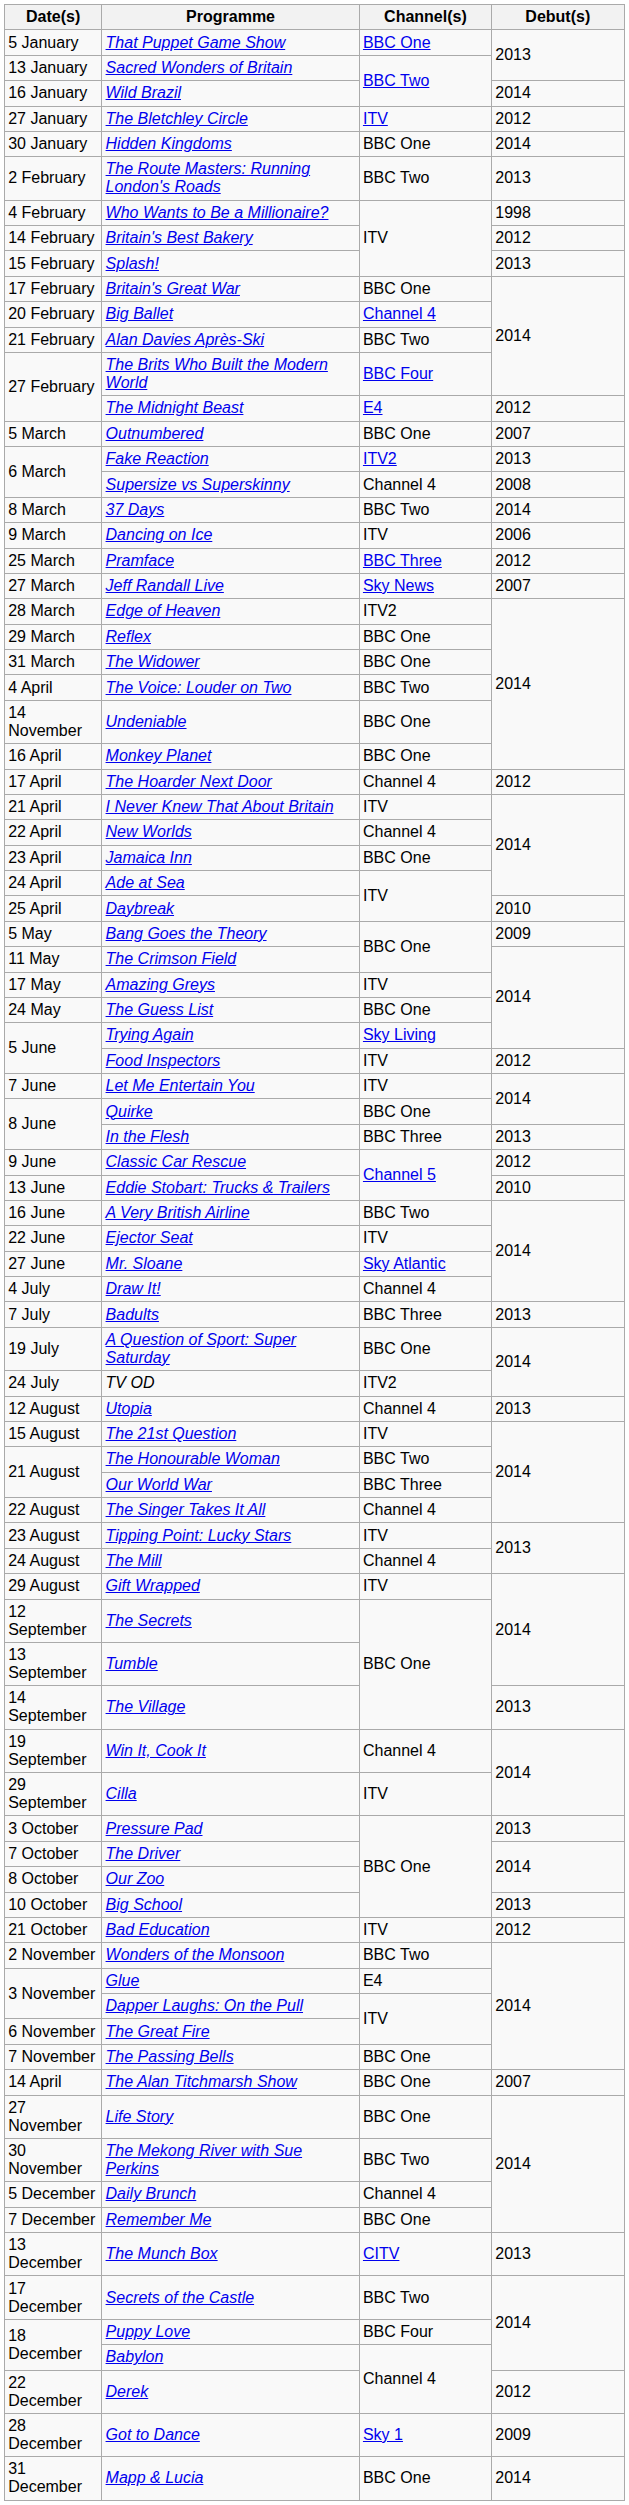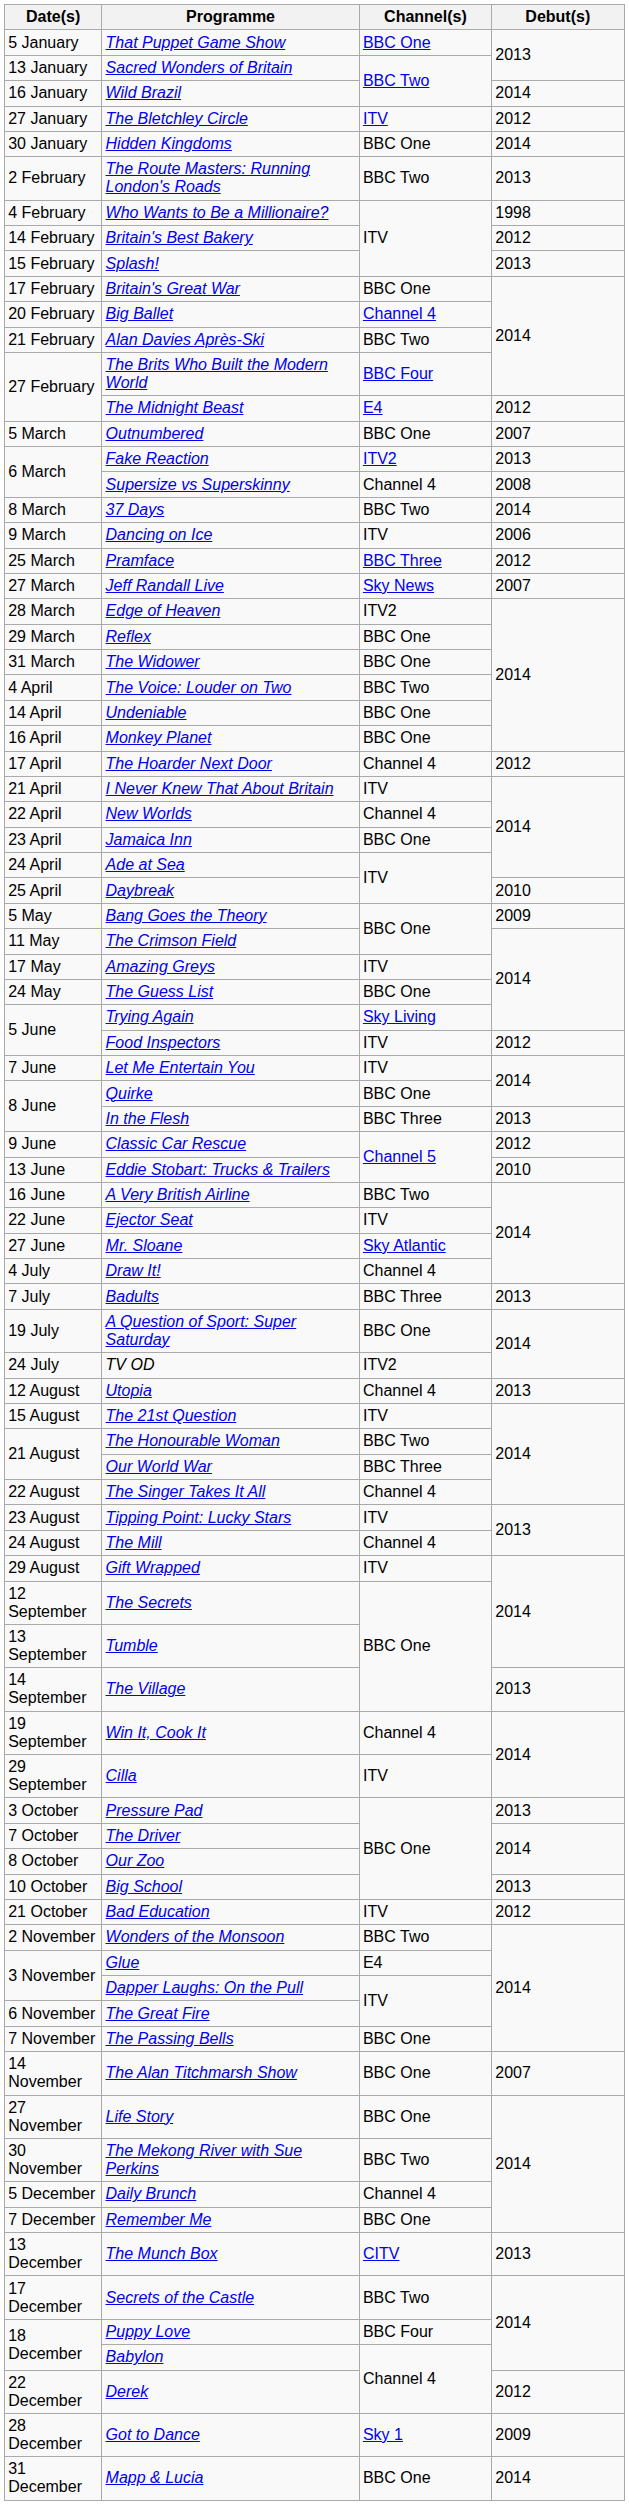 <table class="wikitable">
 <tr>
 <th width=90>Date(s)</th>
 <th width=250>Programme</th>
 <th width=125>Channel(s)</th>
 <th width=125>Debut(s)</th>
 </tr>
 <tr>
 <td>5 January</td>
 <td><em><a href='#'>That Puppet Game Show</a></em></td>
 <td><a href='#'>BBC One</a></td>
 <td rowspan="2">2013</td>
 </tr>
 <tr>
 <td>13 January</td>
 <td><em><a href='#'>Sacred Wonders of Britain</a></em></td>
 <td rowspan="2"><a href='#'>BBC Two</a></td>
 </tr>
 <tr>
 <td>16 January</td>
 <td><em><a href='#'>Wild Brazil</a></em></td>
 <td>2014</td>
 </tr>
 <tr>
 <td>27 January</td>
 <td><em><a href='#'>The Bletchley Circle</a></em></td>
 <td><a href='#'>ITV</a></td>
 <td>2012</td>
 </tr>
 <tr>
 <td>30 January</td>
 <td><em><a href='#'>Hidden Kingdoms</a></em></td>
 <td>BBC One</td>
 <td>2014</td>
 </tr>
 <tr>
 <td>2 February</td>
 <td><em><a href='#'>The Route Masters: Running London's Roads</a></em></td>
 <td>BBC Two</td>
 <td>2013</td>
 </tr>
 <tr>
 <td>4 February</td>
 <td><em><a href='#'>Who Wants to Be a Millionaire?</a></em></td>
 <td rowspan="3">ITV</td>
 <td>1998</td>
 </tr>
 <tr>
 <td>14 February</td>
 <td><em><a href='#'>Britain's Best Bakery</a></em></td>
 <td>2012</td>
 </tr>
 <tr>
 <td>15 February</td>
 <td><em><a href='#'>Splash!</a></em></td>
 <td>2013</td>
 </tr>
 <tr>
 <td>17 February</td>
 <td><em><a href='#'>Britain's Great War</a></em></td>
 <td>BBC One</td>
 <td rowspan="4">2014</td>
 </tr>
 <tr>
 <td>20 February</td>
 <td><em><a href='#'>Big Ballet</a></em></td>
 <td><a href='#'>Channel 4</a></td>
 </tr>
 <tr>
 <td>21 February</td>
 <td><em><a href='#'>Alan Davies Après-Ski</a></em></td>
 <td>BBC Two</td>
 </tr>
 <tr>
 <td rowspan="2">27 February</td>
 <td><em><a href='#'>The Brits Who Built the Modern World</a></em></td>
 <td><a href='#'>BBC Four</a></td>
 </tr>
 <tr>
 <td><em><a href='#'>The Midnight Beast</a></em></td>
 <td><a href='#'>E4</a></td>
 <td>2012</td>
 </tr>
 <tr>
 <td>5 March</td>
 <td><em><a href='#'>Outnumbered</a></em></td>
 <td>BBC One</td>
 <td>2007</td>
 </tr>
 <tr>
 <td rowspan=2>6 March</td>
 <td><em><a href='#'>Fake Reaction</a></em></td>
 <td><a href='#'>ITV2</a></td>
 <td>2013</td>
 </tr>
 <tr>
 <td><em><a href='#'>Supersize vs Superskinny</a></em></td>
 <td>Channel 4</td>
 <td>2008</td>
 </tr>
 <tr>
 <td>8 March</td>
 <td><em><a href='#'>37 Days</a></em></td>
 <td>BBC Two</td>
 <td>2014</td>
 </tr>
 <tr>
 <td>9 March</td>
 <td><em><a href='#'>Dancing on Ice</a></em></td>
 <td>ITV</td>
 <td>2006</td>
 </tr>
 <tr>
 <td>25 March</td>
 <td><em><a href='#'>Pramface</a></em></td>
 <td><a href='#'>BBC Three</a></td>
 <td>2012</td>
 </tr>
 <tr>
 <td>27 March</td>
 <td><em><a href='#'>Jeff Randall Live</a></em></td>
 <td><a href='#'>Sky News</a></td>
 <td>2007</td>
 </tr>
 <tr>
 <td>28 March</td>
 <td><em><a href='#'>Edge of Heaven</a></em></td>
 <td>ITV2</td>
 <td rowspan="6">2014</td>
 </tr>
 <tr>
 <td>29 March</td>
 <td><em><a href='#'>Reflex</a></em></td>
 <td>BBC One</td>
 </tr>
 <tr>
 <td>31 March</td>
 <td><em><a href='#'>The Widower</a></em></td>
 <td>BBC One</td>
 </tr>
 <tr>
 <td>4 April</td>
 <td><em><a href='#'>The Voice: Louder on Two</a></em></td>
 <td>BBC Two</td>
 </tr>
 <tr>
-<td>14 November</td>
+<td>14 April</td>
 <td><em><a href='#'>Undeniable</a></em></td>
 <td>BBC One</td>
 </tr>
 <tr>
 <td>16 April</td>
 <td><em><a href='#'>Monkey Planet</a></em></td>
 <td>BBC One</td>
 </tr>
 <tr>
 <td>17 April</td>
 <td><em><a href='#'>The Hoarder Next Door</a></em></td>
 <td>Channel 4</td>
 <td>2012</td>
 </tr>
 <tr>
 <td>21 April</td>
 <td><em><a href='#'>I Never Knew That About Britain</a></em></td>
 <td>ITV</td>
 <td rowspan="4">2014</td>
 </tr>
 <tr>
 <td>22 April</td>
 <td><em><a href='#'>New Worlds</a></em></td>
 <td>Channel 4</td>
 </tr>
 <tr>
 <td>23 April</td>
 <td><em><a href='#'>Jamaica Inn</a></em></td>
 <td>BBC One</td>
 </tr>
 <tr>
 <td>24 April</td>
 <td><em><a href='#'>Ade at Sea</a></em></td>
 <td rowspan="2">ITV</td>
 </tr>
 <tr>
 <td>25 April</td>
 <td><em><a href='#'>Daybreak</a></em></td>
 <td>2010</td>
 </tr>
 <tr>
 <td>5 May</td>
 <td><em><a href='#'>Bang Goes the Theory</a></em></td>
 <td rowspan="2">BBC One</td>
 <td>2009</td>
 </tr>
 <tr>
 <td>11 May</td>
 <td><em><a href='#'>The Crimson Field</a></em></td>
 <td rowspan="4">2014</td>
 </tr>
 <tr>
 <td>17 May</td>
 <td><em><a href='#'>Amazing Greys</a></em></td>
 <td>ITV</td>
 </tr>
 <tr>
 <td>24 May</td>
 <td><em><a href='#'>The Guess List</a></em></td>
 <td>BBC One</td>
 </tr>
 <tr>
 <td rowspan="2">5 June</td>
 <td><em><a href='#'>Trying Again</a></em></td>
 <td><a href='#'>Sky Living</a></td>
 </tr>
 <tr>
 <td><em><a href='#'>Food Inspectors</a></em></td>
 <td>ITV</td>
 <td>2012</td>
 </tr>
 <tr>
 <td>7 June</td>
 <td><em><a href='#'>Let Me Entertain You</a></em></td>
 <td>ITV</td>
 <td rowspan="2">2014</td>
 </tr>
 <tr>
 <td rowspan="2">8 June</td>
 <td><em><a href='#'>Quirke</a></em></td>
 <td>BBC One</td>
 </tr>
 <tr>
 <td><em><a href='#'>In the Flesh</a></em></td>
 <td>BBC Three</td>
 <td>2013</td>
 </tr>
 <tr>
 <td>9 June</td>
 <td><em><a href='#'>Classic Car Rescue</a></em></td>
 <td rowspan="2"><a href='#'>Channel 5</a></td>
 <td>2012</td>
 </tr>
 <tr>
 <td>13 June</td>
 <td><em><a href='#'>Eddie Stobart: Trucks & Trailers</a></em></td>
 <td>2010</td>
 </tr>
 <tr>
 <td>16 June</td>
 <td><em><a href='#'>A Very British Airline</a></em></td>
 <td>BBC Two</td>
 <td rowspan="4">2014</td>
 </tr>
 <tr>
 <td>22 June</td>
 <td><em><a href='#'>Ejector Seat</a></em></td>
 <td>ITV</td>
 </tr>
 <tr>
 <td>27 June</td>
 <td><em><a href='#'>Mr. Sloane</a></em></td>
 <td><a href='#'>Sky Atlantic</a></td>
 </tr>
 <tr>
 <td>4 July</td>
 <td><em><a href='#'>Draw It!</a></em></td>
 <td>Channel 4</td>
 </tr>
 <tr>
 <td>7 July</td>
 <td><em><a href='#'>Badults</a></em></td>
 <td>BBC Three</td>
 <td>2013</td>
 </tr>
 <tr>
 <td>19 July</td>
 <td><em><a href='#'>A Question of Sport: Super Saturday</a></em></td>
 <td>BBC One</td>
 <td rowspan="2">2014</td>
 </tr>
 <tr>
 <td>24 July</td>
 <td><em>TV OD</em></td>
 <td>ITV2</td>
 </tr>
 <tr>
 <td>12 August</td>
 <td><em><a href='#'>Utopia</a></em></td>
 <td>Channel 4</td>
 <td>2013</td>
 </tr>
 <tr>
 <td>15 August</td>
 <td><em><a href='#'>The 21st Question</a></em></td>
 <td>ITV</td>
 <td rowspan="4">2014</td>
 </tr>
 <tr>
 <td rowspan="2">21 August</td>
 <td><em><a href='#'>The Honourable Woman</a></em></td>
 <td>BBC Two</td>
 </tr>
 <tr>
 <td><em><a href='#'>Our World War</a></em></td>
 <td>BBC Three</td>
 </tr>
 <tr>
 <td>22 August</td>
 <td><em><a href='#'>The Singer Takes It All</a></em></td>
 <td>Channel 4</td>
 </tr>
 <tr>
 <td>23 August</td>
 <td><em><a href='#'>Tipping Point: Lucky Stars</a></em></td>
 <td>ITV</td>
 <td rowspan=2>2013</td>
 </tr>
 <tr>
 <td>24 August</td>
 <td><em><a href='#'>The Mill</a></em></td>
 <td>Channel 4</td>
 </tr>
 <tr>
 <td>29 August</td>
 <td><em><a href='#'>Gift Wrapped</a></em></td>
 <td>ITV</td>
 <td rowspan="3">2014</td>
 </tr>
 <tr>
 <td>12 September</td>
 <td><em><a href='#'>The Secrets</a></em></td>
 <td rowspan="3">BBC One</td>
 </tr>
 <tr>
 <td>13 September</td>
 <td><em><a href='#'>Tumble</a></em></td>
 </tr>
 <tr>
 <td>14 September</td>
 <td><em><a href='#'>The Village</a></em></td>
 <td>2013</td>
 </tr>
 <tr>
 <td>19 September</td>
 <td><em><a href='#'>Win It, Cook It</a></em></td>
 <td>Channel 4</td>
 <td rowspan="2">2014</td>
 </tr>
 <tr>
 <td>29 September</td>
 <td><em><a href='#'>Cilla</a></em></td>
 <td>ITV</td>
 </tr>
 <tr>
 <td>3 October</td>
 <td><em><a href='#'>Pressure Pad</a></em></td>
 <td rowspan="4">BBC One</td>
 <td>2013</td>
 </tr>
 <tr>
 <td>7 October</td>
 <td><em><a href='#'>The Driver</a></em></td>
 <td rowspan="2">2014</td>
 </tr>
 <tr>
 <td>8 October</td>
 <td><em><a href='#'>Our Zoo</a></em></td>
 </tr>
 <tr>
 <td>10 October</td>
 <td><em><a href='#'>Big School</a></em></td>
 <td>2013</td>
 </tr>
 <tr>
 <td>21 October</td>
 <td><em><a href='#'>Bad Education</a></em></td>
 <td>ITV</td>
 <td>2012</td>
 </tr>
 <tr>
 <td>2 November</td>
 <td><em><a href='#'>Wonders of the Monsoon</a></em></td>
 <td>BBC Two</td>
 <td rowspan="5">2014</td>
 </tr>
 <tr>
 <td rowspan="2">3 November</td>
 <td><em><a href='#'>Glue</a></em></td>
 <td>E4</td>
 </tr>
 <tr>
 <td><em><a href='#'>Dapper Laughs: On the Pull</a></em></td>
 <td rowspan="2">ITV</td>
 </tr>
 <tr>
 <td>6 November</td>
 <td><em><a href='#'>The Great Fire</a></em></td>
 </tr>
 <tr>
 <td>7 November</td>
 <td><em><a href='#'>The Passing Bells</a></em></td>
 <td>BBC One</td>
 </tr>
 <tr>
-<td>14 April</td>
+<td>14 November</td>
 <td><em><a href='#'>The Alan Titchmarsh Show</a></em></td>
 <td>BBC One</td>
 <td>2007</td>
 </tr>
 <tr>
 <td>27 November</td>
 <td><em><a href='#'>Life Story</a></em></td>
 <td>BBC One</td>
 <td rowspan="4">2014</td>
 </tr>
 <tr>
 <td>30 November</td>
 <td><em><a href='#'>The Mekong River with Sue Perkins</a></em></td>
 <td>BBC Two</td>
 </tr>
 <tr>
 <td>5 December</td>
 <td><em><a href='#'>Daily Brunch</a></em></td>
 <td>Channel 4</td>
 </tr>
 <tr>
 <td>7 December</td>
 <td><em><a href='#'>Remember Me</a></em></td>
 <td>BBC One</td>
 </tr>
 <tr>
 <td>13 December</td>
 <td><em><a href='#'>The Munch Box</a></em></td>
 <td><a href='#'>CITV</a></td>
 <td>2013</td>
 </tr>
 <tr>
 <td>17 December</td>
 <td><em><a href='#'>Secrets of the Castle</a></em></td>
 <td>BBC Two</td>
 <td rowspan="3">2014</td>
 </tr>
 <tr>
 <td rowspan="2">18 December</td>
 <td><em><a href='#'>Puppy Love</a></em></td>
 <td>BBC Four</td>
 </tr>
 <tr>
 <td><em><a href='#'>Babylon</a></em></td>
 <td rowspan="2">Channel 4</td>
 </tr>
 <tr>
 <td>22 December</td>
 <td><em><a href='#'>Derek</a></em></td>
 <td>2012</td>
 </tr>
 <tr>
 <td>28 December</td>
 <td><em><a href='#'>Got to Dance</a></em></td>
 <td><a href='#'>Sky 1</a></td>
 <td>2009</td>
 </tr>
 <tr>
 <td>31 December</td>
 <td><em><a href='#'>Mapp & Lucia</a></em></td>
 <td>BBC One</td>
 <td>2014</td>
 </tr>
 </table>
